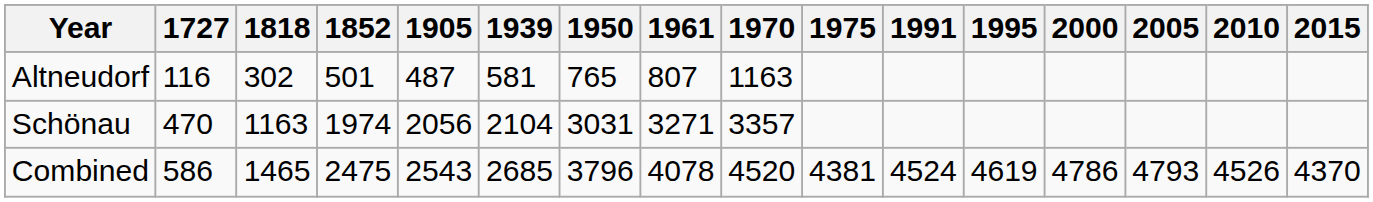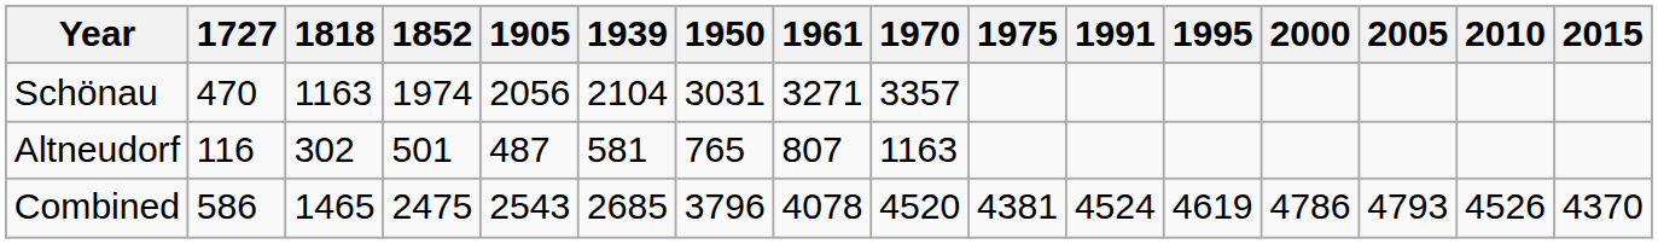 <table class="wikitable">
 <tr>
 <th>Year</th>
 <th>1727</th>
 <th>1818</th>
 <th>1852</th>
 <th>1905</th>
 <th>1939</th>
 <th>1950</th>
 <th>1961</th>
 <th>1970</th>
 <th>1975</th>
 <th>1991</th>
 <th>1995</th>
 <th>2000</th>
 <th>2005</th>
 <th>2010</th>
 <th>2015</th>
 </tr>
 <tr>
+<td>Schönau</td>
+<td>470</td>
+<td>1163</td>
+<td>1974</td>
+<td>2056</td>
+<td>2104</td>
+<td>3031</td>
+<td>3271</td>
+<td>3357</td>
+<td></td>
+<td></td>
+<td></td>
+<td></td>
+<td></td>
+<td></td>
+<td></td>
+</tr>
+<tr>
 <td>Altneudorf</td>
 <td>116</td>
 <td>302</td>
 <td>501</td>
 <td>487</td>
 <td>581</td>
 <td>765</td>
 <td>807</td>
 <td>1163</td>
-<td></td>
-<td></td>
-<td></td>
-<td></td>
-<td></td>
-<td></td>
-<td></td>
-</tr>
-<tr>
-<td>Schönau</td>
-<td>470</td>
-<td>1163</td>
-<td>1974</td>
-<td>2056</td>
-<td>2104</td>
-<td>3031</td>
-<td>3271</td>
-<td>3357</td>
 <td></td>
 <td></td>
 <td></td>
 <td></td>
 <td></td>
 <td></td>
 <td></td>
 </tr>
 <tr>
 <td>Combined</td>
 <td>586</td>
 <td>1465</td>
 <td>2475</td>
 <td>2543</td>
 <td>2685</td>
 <td>3796</td>
 <td>4078</td>
 <td>4520</td>
 <td>4381</td>
 <td>4524</td>
 <td>4619</td>
 <td>4786</td>
 <td>4793</td>
 <td>4526</td>
 <td>4370</td>
 </tr>
 </table>
